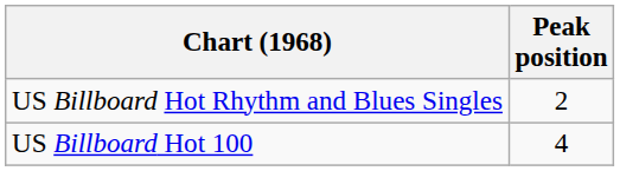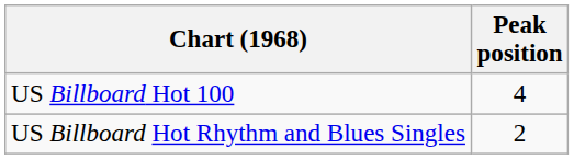 <table class="wikitable sortable">
 <tr>
 <th>Chart (1968)</th>
 <th>Peak<br>position</th>
 </tr>
 <tr>
+<td align="left">US <a href='#'><em>Billboard</em> Hot 100</a></td>
+<td align="center">4</td>
+</tr>
+<tr>
 <td align="left">US <em>Billboard</em> <a href='#'>Hot Rhythm and Blues Singles</a></td>
 <td align="center">2</td>
 </tr>
-<tr>
-<td align="left">US <a href='#'><em>Billboard</em> Hot 100</a></td>
-<td align="center">4</td>
-</tr>
 </table>
